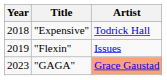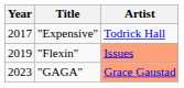 <table class="wikitable">
 <tr>
 <th>Year</th>
 <th>Title</th>
 <th>Artist</th>
 </tr>
 <tr>
-<td>2018</td>
+<td>2017</td>
 <td>"Expensive"</td>
 <td><a href='#'>Todrick Hall</a></td>
 </tr>
 <tr>
 <td>2019</td>
 <td>"Flexin"</td>
-<td><a href='#'>Issues</a></td>
+<td style="background: lightsalmon;"><a href='#'>Issues</a></td>
 </tr>
 <tr>
 <td>2023</td>
 <td>"GAGA"</td>
 <td style="background: lightsalmon;"><a href='#'>Grace Gaustad</a></td>
 </tr>
 </table>
